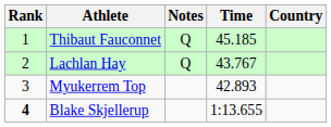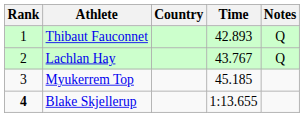 <table class="wikitable sortable" style="text-align:center">
 <tr>
 <th>Rank</th>
 <th>Athlete</th>
+<th>Country</th>
+<th>Time</th>
 <th>Notes</th>
-<th>Time</th>
-<th>Country</th>
 </tr>
 <tr bgcolor=ccffcc>
 <td>1</td>
 <td align=left><a href='#'>Thibaut Fauconnet</a></td>
+<td align=left></td>
+<td>42.893</td>
 <td>Q</td>
-<td>45.185</td>
-<td align=left></td>
 </tr>
 <tr bgcolor=ccffcc>
 <td>2</td>
 <td align=left><a href='#'>Lachlan Hay</a></td>
+<td align=left></td>
+<td>43.767</td>
 <td>Q</td>
-<td>43.767</td>
-<td align=left></td>
 </tr>
 <tr>
 <td>3</td>
 <td align=left><a href='#'>Myukerrem Top</a></td>
+<td align=left></td>
+<td>45.185</td>
 <td></td>
-<td>42.893</td>
-<td align=left></td>
 </tr>
 <tr>
 <td><strong>4</strong></td>
 <td align=left><a href='#'>Blake Skjellerup</a></td>
+<td align=left></td>
+<td>1:13.655</td>
 <td></td>
-<td>1:13.655</td>
-<td align=left></td>
 </tr>
 </table>
